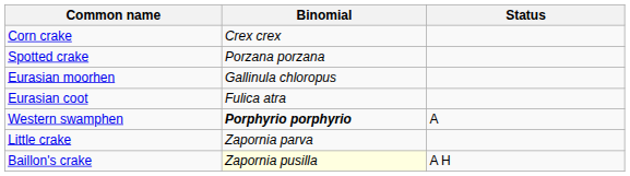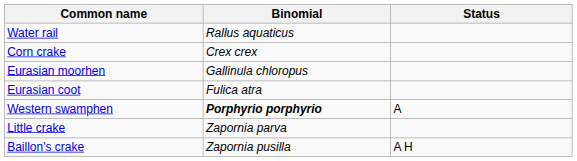 <table width=60% class="wikitable">
 <tr>
 <th width=35%>Common name</th>
 <th width=33%>Binomial</th>
 <th width=32%>Status</th>
 </tr>
 <tr>
-<td><a href='#'>Corn crake</a></td>
-<td><em>Crex crex</em></td>
+<td><a href='#'>Water rail</a></td>
+<td><em>Rallus aquaticus</em></td>
 <td></td>
 </tr>
 <tr>
-<td><a href='#'>Spotted crake</a></td>
-<td><em>Porzana porzana</em></td>
+<td><a href='#'>Corn crake</a></td>
+<td><em>Crex crex</em></td>
 <td></td>
 </tr>
 <tr>
 <td><a href='#'>Eurasian moorhen</a></td>
 <td><em>Gallinula chloropus</em></td>
 <td></td>
 </tr>
 <tr>
 <td><a href='#'>Eurasian coot</a></td>
 <td><em>Fulica atra</em></td>
 <td></td>
 </tr>
 <tr>
 <td><a href='#'>Western swamphen</a></td>
 <td><strong><em>Porphyrio porphyrio</em></strong></td>
 <td>A</td>
 </tr>
 <tr>
 <td><a href='#'>Little crake</a></td>
 <td><em>Zapornia parva</em></td>
 <td></td>
 </tr>
 <tr>
 <td><a href='#'>Baillon's crake</a></td>
-<td style="background: lightyellow;"><em>Zapornia pusilla</em></td>
+<td><em>Zapornia pusilla</em></td>
 <td>A H</td>
 </tr>
 </table>
